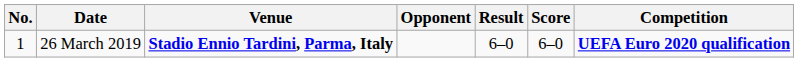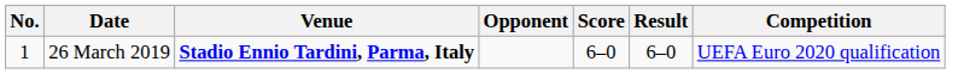 <table class="wikitable sortable">
 <tr>
 <th scope="col">No.</th>
 <th scope="col">Date</th>
 <th scope="col">Venue</th>
 <th scope="col">Opponent</th>
+<th scope="col">Score</th>
 <th scope="col">Result</th>
-<th scope="col">Score</th>
 <th scope="col">Competition</th>
 </tr>
 <tr>
 <td style="text-align:center">1</td>
 <td>26 March 2019</td>
 <td><strong><a href='#'>Stadio Ennio Tardini</a>, <a href='#'>Parma</a>, Italy</strong></td>
 <td></td>
 <td style="text-align:center">6–0</td>
 <td style="text-align:center">6–0</td>
-<td><strong><a href='#'>UEFA Euro 2020 qualification</a></strong></td>
+<td><a href='#'>UEFA Euro 2020 qualification</a></td>
 </tr>
 </table>
